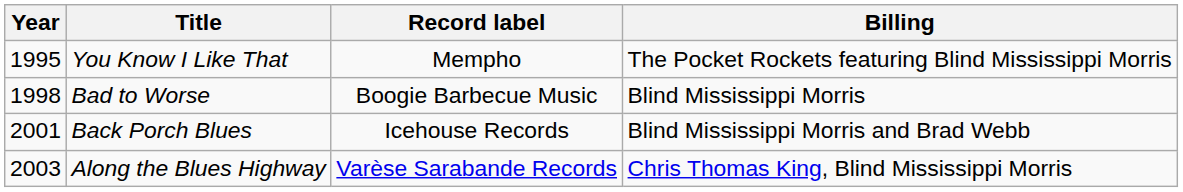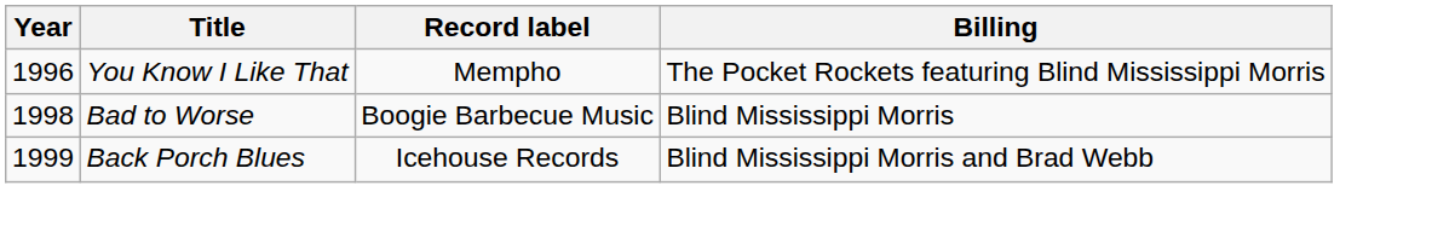 <table class="wikitable sortable">
 <tr>
 <th>Year</th>
 <th>Title</th>
 <th>Record label</th>
 <th>Billing</th>
 </tr>
 <tr>
-<td>1995</td>
+<td>1996</td>
 <td><em>You Know I Like That</em></td>
 <td style="text-align:center;">Mempho</td>
 <td>The Pocket Rockets featuring Blind Mississippi Morris</td>
 </tr>
 <tr>
 <td>1998</td>
 <td><em>Bad to Worse</em></td>
 <td style="text-align:center;">Boogie Barbecue Music</td>
 <td>Blind Mississippi Morris</td>
 </tr>
 <tr>
-<td>2001</td>
+<td>1999</td>
 <td><em>Back Porch Blues</em></td>
 <td style="text-align:center;">Icehouse Records</td>
 <td>Blind Mississippi Morris and Brad Webb</td>
 </tr>
-<tr>
-<td>2003</td>
-<td><em>Along the Blues Highway</em></td>
-<td style="text-align:center;"><a href='#'>Varèse Sarabande Records</a></td>
-<td><a href='#'>Chris Thomas King</a>, Blind Mississippi Morris</td>
-</tr>
 </table>
